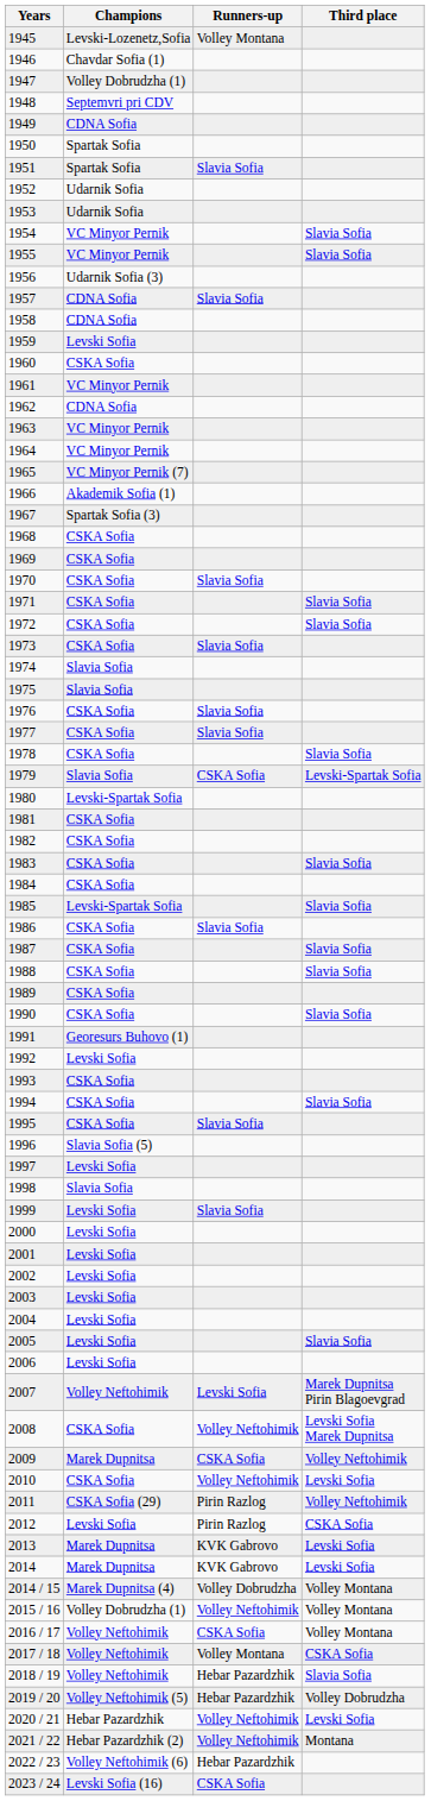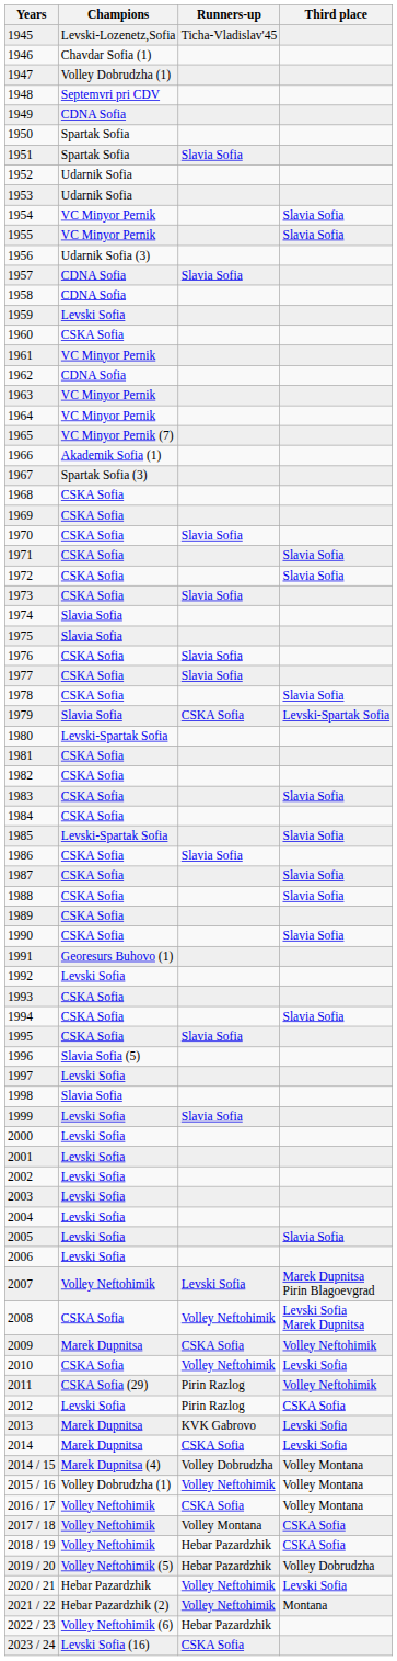 <table class="wikitable">
 <tr>
 <th>Years</th>
 <th>Champions</th>
 <th>Runners-up</th>
 <th>Third place</th>
 </tr>
 <tr style="background:#EFEFEF">
 <td>1945</td>
 <td>Levski-Lozenetz,Sofia</td>
-<td>Volley Montana</td>
+<td>Ticha-Vladislav'45</td>
 <td></td>
 </tr>
 <tr>
 <td>1946</td>
 <td>Chavdar Sofia (1)</td>
 <td></td>
 <td></td>
 </tr>
 <tr style="background:#EFEFEF">
 <td>1947</td>
 <td>Volley Dobrudzha (1)</td>
 <td></td>
 <td></td>
 </tr>
 <tr>
 <td>1948</td>
 <td><a href='#'>Septemvri pri CDV</a></td>
 <td></td>
 <td></td>
 </tr>
 <tr style="background:#EFEFEF">
 <td>1949</td>
 <td><a href='#'>CDNA Sofia</a></td>
 <td></td>
 <td></td>
 </tr>
 <tr>
 <td>1950</td>
 <td>Spartak Sofia</td>
 <td></td>
 <td></td>
 </tr>
 <tr style="background:#EFEFEF">
 <td>1951</td>
 <td>Spartak Sofia</td>
 <td><a href='#'>Slavia Sofia</a></td>
 <td></td>
 </tr>
 <tr>
 <td>1952</td>
 <td>Udarnik Sofia</td>
 <td></td>
 <td></td>
 </tr>
 <tr style="background:#EFEFEF">
 <td>1953</td>
 <td>Udarnik Sofia</td>
 <td></td>
 <td></td>
 </tr>
 <tr>
 <td>1954</td>
 <td><a href='#'>VC Minyor Pernik</a></td>
 <td></td>
 <td><a href='#'>Slavia Sofia</a></td>
 </tr>
 <tr style="background:#EFEFEF">
 <td>1955</td>
 <td><a href='#'>VC Minyor Pernik</a></td>
 <td></td>
 <td><a href='#'>Slavia Sofia</a></td>
 </tr>
 <tr>
 <td>1956</td>
 <td>Udarnik Sofia (3)</td>
 <td></td>
 <td></td>
 </tr>
 <tr style="background:#EFEFEF">
 <td>1957</td>
 <td><a href='#'>CDNA Sofia</a></td>
 <td><a href='#'>Slavia Sofia</a></td>
 <td></td>
 </tr>
 <tr>
 <td>1958</td>
 <td><a href='#'>CDNA Sofia</a></td>
 <td></td>
 <td></td>
 </tr>
 <tr style="background:#EFEFEF">
 <td>1959</td>
 <td><a href='#'>Levski Sofia</a></td>
 <td></td>
 <td></td>
 </tr>
 <tr>
 <td>1960</td>
 <td><a href='#'>CSKA Sofia</a></td>
 <td></td>
 <td></td>
 </tr>
 <tr style="background:#EFEFEF">
 <td>1961</td>
 <td><a href='#'>VC Minyor Pernik</a></td>
 <td></td>
 <td></td>
 </tr>
 <tr>
 <td>1962</td>
 <td><a href='#'>CDNA Sofia</a></td>
 <td></td>
 <td></td>
 </tr>
 <tr style="background:#EFEFEF">
 <td>1963</td>
 <td><a href='#'>VC Minyor Pernik</a></td>
 <td></td>
 <td></td>
 </tr>
 <tr>
 <td>1964</td>
 <td><a href='#'>VC Minyor Pernik</a></td>
 <td></td>
 <td></td>
 </tr>
 <tr style="background:#EFEFEF">
 <td>1965</td>
 <td><a href='#'>VC Minyor Pernik</a> (7)</td>
 <td></td>
 <td></td>
 </tr>
 <tr>
 <td>1966</td>
 <td><a href='#'>Akademik Sofia</a> (1)</td>
 <td></td>
 <td></td>
 </tr>
 <tr style="background:#EFEFEF">
 <td>1967</td>
 <td>Spartak Sofia (3)</td>
 <td></td>
 <td></td>
 </tr>
 <tr>
 <td>1968</td>
 <td><a href='#'>CSKA Sofia</a></td>
 <td></td>
 <td></td>
 </tr>
 <tr style="background:#EFEFEF">
 <td>1969</td>
 <td><a href='#'>CSKA Sofia</a></td>
 <td></td>
 <td></td>
 </tr>
 <tr>
 <td>1970</td>
 <td><a href='#'>CSKA Sofia</a></td>
 <td><a href='#'>Slavia Sofia</a></td>
 <td></td>
 </tr>
 <tr style="background:#EFEFEF">
 <td>1971</td>
 <td><a href='#'>CSKA Sofia</a></td>
 <td></td>
 <td><a href='#'>Slavia Sofia</a></td>
 </tr>
 <tr>
 <td>1972</td>
 <td><a href='#'>CSKA Sofia</a></td>
 <td></td>
 <td><a href='#'>Slavia Sofia</a></td>
 </tr>
 <tr style="background:#EFEFEF">
 <td>1973</td>
 <td><a href='#'>CSKA Sofia</a></td>
 <td><a href='#'>Slavia Sofia</a></td>
 <td></td>
 </tr>
 <tr>
 <td>1974</td>
 <td><a href='#'>Slavia Sofia</a></td>
 <td></td>
 <td></td>
 </tr>
 <tr style="background:#EFEFEF">
 <td>1975</td>
 <td><a href='#'>Slavia Sofia</a></td>
 <td></td>
 <td></td>
 </tr>
 <tr>
 <td>1976</td>
 <td><a href='#'>CSKA Sofia</a></td>
 <td><a href='#'>Slavia Sofia</a></td>
 <td></td>
 </tr>
 <tr style="background:#EFEFEF">
 <td>1977</td>
 <td><a href='#'>CSKA Sofia</a></td>
 <td><a href='#'>Slavia Sofia</a></td>
 <td></td>
 </tr>
 <tr>
 <td>1978</td>
 <td><a href='#'>CSKA Sofia</a></td>
 <td></td>
 <td><a href='#'>Slavia Sofia</a></td>
 </tr>
 <tr style="background:#EFEFEF">
 <td>1979</td>
 <td><a href='#'>Slavia Sofia</a></td>
 <td><a href='#'>CSKA Sofia</a></td>
 <td><a href='#'>Levski-Spartak Sofia</a></td>
 </tr>
 <tr>
 <td>1980</td>
 <td><a href='#'>Levski-Spartak Sofia</a></td>
 <td></td>
 <td></td>
 </tr>
 <tr style="background:#EFEFEF">
 <td>1981</td>
 <td><a href='#'>CSKA Sofia</a></td>
 <td></td>
 <td></td>
 </tr>
 <tr>
 <td>1982</td>
 <td><a href='#'>CSKA Sofia</a></td>
 <td></td>
 <td></td>
 </tr>
 <tr style="background:#EFEFEF">
 <td>1983</td>
 <td><a href='#'>CSKA Sofia</a></td>
 <td></td>
 <td><a href='#'>Slavia Sofia</a></td>
 </tr>
 <tr>
 <td>1984</td>
 <td><a href='#'>CSKA Sofia</a></td>
 <td></td>
 <td></td>
 </tr>
 <tr style="background:#EFEFEF">
 <td>1985</td>
 <td><a href='#'>Levski-Spartak Sofia</a></td>
 <td></td>
 <td><a href='#'>Slavia Sofia</a></td>
 </tr>
 <tr>
 <td>1986</td>
 <td><a href='#'>CSKA Sofia</a></td>
 <td><a href='#'>Slavia Sofia</a></td>
 <td></td>
 </tr>
 <tr style="background:#EFEFEF">
 <td>1987</td>
 <td><a href='#'>CSKA Sofia</a></td>
 <td></td>
 <td><a href='#'>Slavia Sofia</a></td>
 </tr>
 <tr>
 <td>1988</td>
 <td><a href='#'>CSKA Sofia</a></td>
 <td></td>
 <td><a href='#'>Slavia Sofia</a></td>
 </tr>
 <tr style="background:#EFEFEF">
 <td>1989</td>
 <td><a href='#'>CSKA Sofia</a></td>
 <td></td>
 <td></td>
 </tr>
 <tr>
 <td>1990</td>
 <td><a href='#'>CSKA Sofia</a></td>
 <td></td>
 <td><a href='#'>Slavia Sofia</a></td>
 </tr>
 <tr style="background:#EFEFEF">
 <td>1991</td>
 <td><a href='#'>Georesurs Buhovo</a> (1)</td>
 <td></td>
 <td></td>
 </tr>
 <tr>
 <td>1992</td>
 <td><a href='#'>Levski Sofia</a></td>
 <td></td>
 <td></td>
 </tr>
 <tr style="background:#EFEFEF">
 <td>1993</td>
 <td><a href='#'>CSKA Sofia</a></td>
 <td></td>
 <td></td>
 </tr>
 <tr>
 <td>1994</td>
 <td><a href='#'>CSKA Sofia</a></td>
 <td></td>
 <td><a href='#'>Slavia Sofia</a></td>
 </tr>
 <tr style="background:#EFEFEF">
 <td>1995</td>
 <td><a href='#'>CSKA Sofia</a></td>
 <td><a href='#'>Slavia Sofia</a></td>
 <td></td>
 </tr>
 <tr>
 <td>1996</td>
 <td><a href='#'>Slavia Sofia</a> (5)</td>
 <td></td>
 <td></td>
 </tr>
 <tr style="background:#EFEFEF">
 <td>1997</td>
 <td><a href='#'>Levski Sofia</a></td>
 <td></td>
 <td></td>
 </tr>
 <tr>
 <td>1998</td>
 <td><a href='#'>Slavia Sofia</a></td>
 <td></td>
 <td></td>
 </tr>
 <tr style="background:#EFEFEF">
 <td>1999</td>
 <td><a href='#'>Levski Sofia</a></td>
 <td><a href='#'>Slavia Sofia</a></td>
 <td></td>
 </tr>
 <tr>
 <td>2000</td>
 <td><a href='#'>Levski Sofia</a></td>
 <td></td>
 <td></td>
 </tr>
 <tr style="background:#EFEFEF">
 <td>2001</td>
 <td><a href='#'>Levski Sofia</a></td>
 <td></td>
 <td></td>
 </tr>
 <tr>
 <td>2002</td>
 <td><a href='#'>Levski Sofia</a></td>
 <td></td>
 <td></td>
 </tr>
 <tr style="background:#EFEFEF">
 <td>2003</td>
 <td><a href='#'>Levski Sofia</a></td>
 <td></td>
 <td></td>
 </tr>
 <tr>
 <td>2004</td>
 <td><a href='#'>Levski Sofia</a></td>
 <td></td>
 <td></td>
 </tr>
 <tr style="background:#EFEFEF">
 <td>2005</td>
 <td><a href='#'>Levski Sofia</a></td>
 <td></td>
 <td><a href='#'>Slavia Sofia</a></td>
 </tr>
 <tr>
 <td>2006</td>
 <td><a href='#'>Levski Sofia</a></td>
 <td></td>
 <td></td>
 </tr>
 <tr style="background:#EFEFEF">
 <td>2007</td>
 <td><a href='#'>Volley Neftohimik</a></td>
 <td><a href='#'>Levski Sofia</a></td>
 <td><a href='#'>Marek Dupnitsa</a> <br>Pirin Blagoevgrad</td>
 </tr>
 <tr>
 <td>2008</td>
 <td><a href='#'>CSKA Sofia</a></td>
 <td><a href='#'>Volley Neftohimik</a></td>
 <td><a href='#'>Levski Sofia</a><br><a href='#'>Marek Dupnitsa</a></td>
 </tr>
 <tr style="background:#EFEFEF">
 <td>2009</td>
 <td><a href='#'>Marek Dupnitsa</a></td>
 <td><a href='#'>CSKA Sofia</a></td>
 <td><a href='#'>Volley Neftohimik</a></td>
 </tr>
 <tr>
 <td>2010</td>
 <td><a href='#'>CSKA Sofia</a></td>
 <td><a href='#'>Volley Neftohimik</a></td>
 <td><a href='#'>Levski Sofia</a></td>
 </tr>
 <tr style="background:#EFEFEF">
 <td>2011</td>
 <td><a href='#'>CSKA Sofia</a> (29)</td>
 <td>Pirin Razlog</td>
 <td><a href='#'>Volley Neftohimik</a></td>
 </tr>
 <tr>
 <td>2012</td>
 <td><a href='#'>Levski Sofia</a></td>
 <td>Pirin Razlog</td>
 <td><a href='#'>CSKA Sofia</a></td>
 </tr>
 <tr style="background:#EFEFEF">
 <td>2013</td>
 <td><a href='#'>Marek Dupnitsa</a></td>
 <td>KVK Gabrovo</td>
 <td><a href='#'>Levski Sofia</a></td>
 </tr>
 <tr>
 <td>2014</td>
 <td><a href='#'>Marek Dupnitsa</a></td>
-<td>KVK Gabrovo</td>
+<td><a href='#'>CSKA Sofia</a></td>
 <td><a href='#'>Levski Sofia</a></td>
 </tr>
 <tr style="background:#EFEFEF">
 <td>2014 / 15</td>
 <td><a href='#'>Marek Dupnitsa</a> (4)</td>
 <td>Volley Dobrudzha</td>
 <td>Volley Montana</td>
 </tr>
 <tr>
 <td>2015 / 16</td>
 <td>Volley Dobrudzha (1)</td>
 <td><a href='#'>Volley Neftohimik</a></td>
 <td>Volley Montana</td>
 </tr>
 <tr>
 <td>2016 / 17</td>
 <td><a href='#'>Volley Neftohimik</a></td>
 <td><a href='#'>CSKA Sofia</a></td>
 <td>Volley Montana</td>
 </tr>
 <tr style="background:#EFEFEF">
 <td>2017 / 18</td>
 <td><a href='#'>Volley Neftohimik</a></td>
 <td>Volley Montana</td>
 <td><a href='#'>CSKA Sofia</a></td>
 </tr>
 <tr>
 <td>2018 / 19</td>
 <td><a href='#'>Volley Neftohimik</a></td>
 <td>Hebar Pazardzhik</td>
-<td><a href='#'>Slavia Sofia</a></td>
+<td><a href='#'>CSKA Sofia</a></td>
 </tr>
 <tr style="background:#EFEFEF">
 <td>2019 / 20</td>
 <td><a href='#'>Volley Neftohimik</a> (5)</td>
 <td>Hebar Pazardzhik</td>
 <td>Volley Dobrudzha</td>
 </tr>
 <tr>
 <td>2020 / 21</td>
 <td>Hebar Pazardzhik</td>
 <td><a href='#'>Volley Neftohimik</a></td>
 <td><a href='#'>Levski Sofia</a></td>
 </tr>
 <tr style="background:#EFEFEF">
 <td>2021 / 22</td>
 <td>Hebar Pazardzhik (2)</td>
 <td><a href='#'>Volley Neftohimik</a></td>
 <td>Montana</td>
 </tr>
 <tr>
 <td>2022 / 23</td>
 <td><a href='#'>Volley Neftohimik</a> (6)</td>
 <td>Hebar Pazardzhik</td>
 <td></td>
 </tr>
 <tr style="background:#EFEFEF">
 <td>2023 / 24</td>
 <td><a href='#'>Levski Sofia</a> (16)</td>
 <td><a href='#'>CSKA Sofia</a></td>
 <td></td>
 </tr>
 </table>
